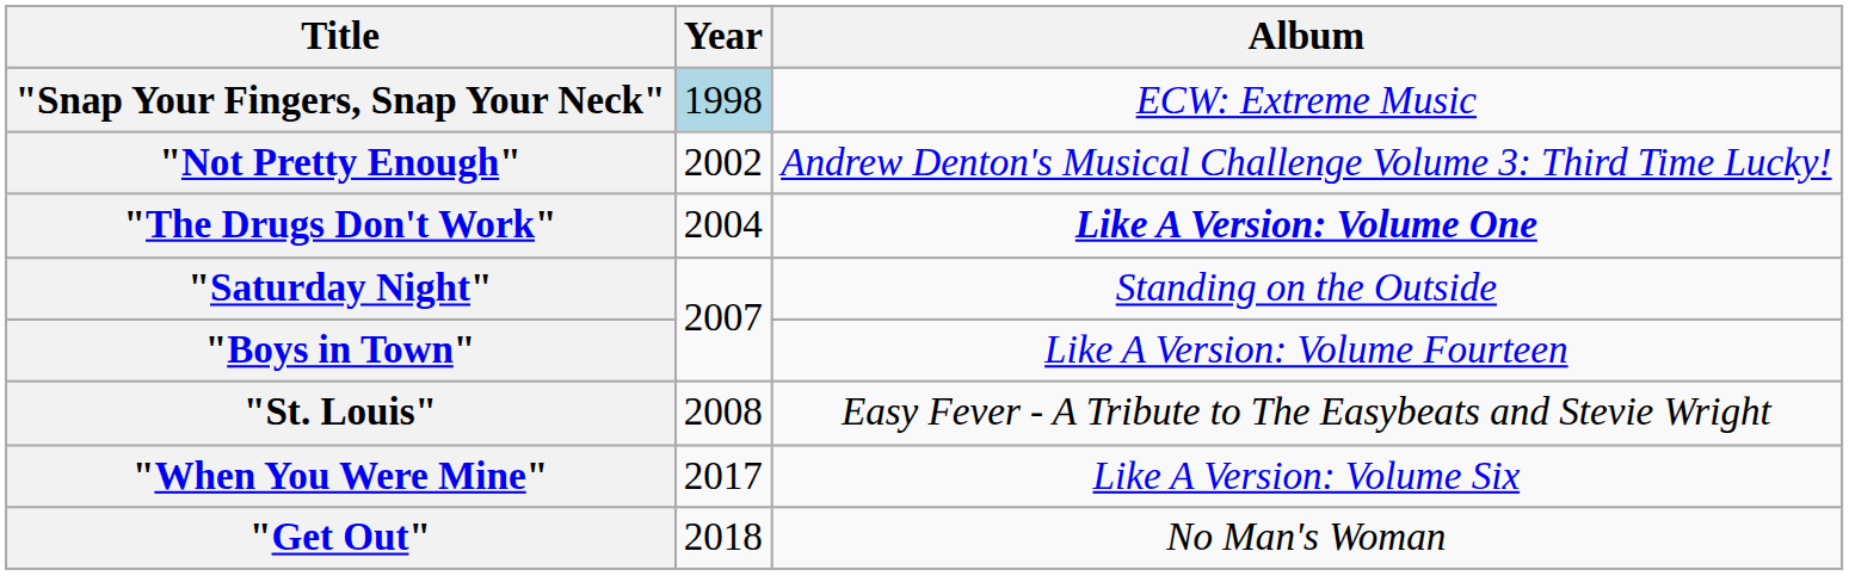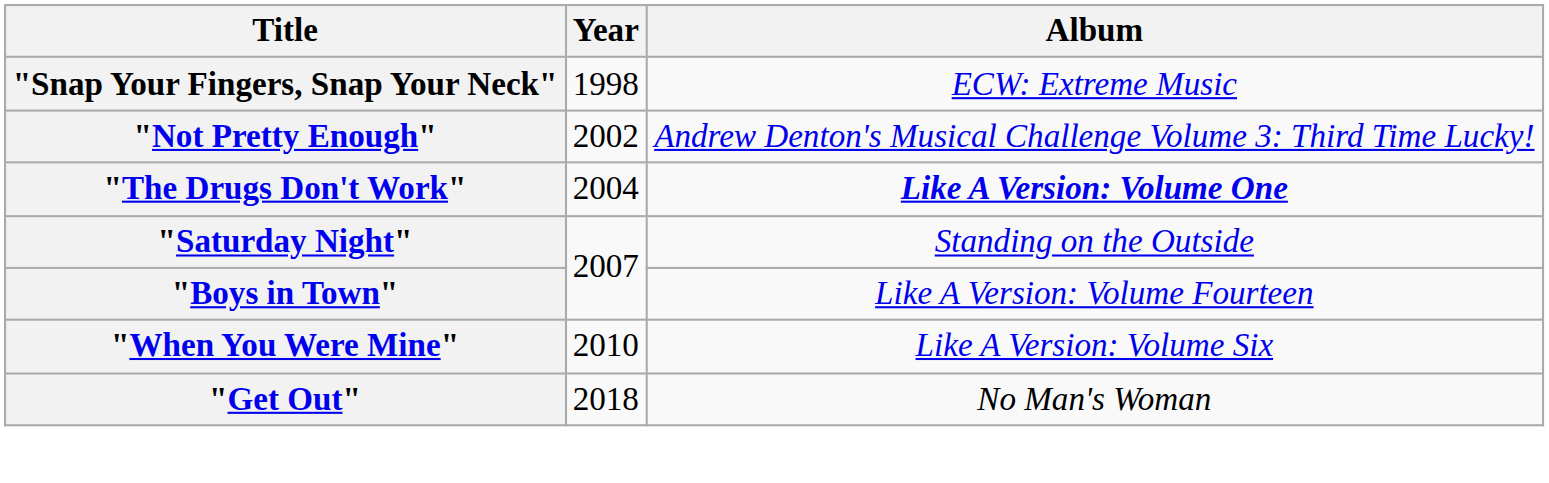 <table class="wikitable plainrowheaders" style="text-align:center;" border="1">
 <tr>
 <th scope="col">Title</th>
 <th scope="col">Year</th>
 <th scope="col">Album</th>
 </tr>
 <tr>
 <th scope="row">"Snap Your Fingers, Snap Your Neck"</th>
-<td style="background: lightblue;">1998</td>
+<td>1998</td>
 <td><em><a href='#'>ECW: Extreme Music</a></em></td>
 </tr>
 <tr>
 <th scope="row">"<a href='#'>Not Pretty Enough</a>"</th>
 <td>2002</td>
 <td><em><a href='#'>Andrew Denton's Musical Challenge Volume 3: Third Time Lucky!</a></em></td>
 </tr>
 <tr>
 <th scope="row">"<a href='#'>The Drugs Don't Work</a>"</th>
 <td>2004</td>
 <td><strong><em><a href='#'>Like A Version: Volume One</a></em></strong></td>
 </tr>
 <tr>
 <th scope="row">"<a href='#'>Saturday Night</a>"</th>
 <td rowspan="2">2007</td>
 <td><em><a href='#'>Standing on the Outside</a></em></td>
 </tr>
 <tr>
 <th scope="row">"<a href='#'>Boys in Town</a>"</th>
 <td><em><a href='#'>Like A Version: Volume Fourteen</a></em></td>
 </tr>
 <tr>
-<th scope="row">"St. Louis"</th>
-<td>2008</td>
-<td><em>Easy Fever - A Tribute to The Easybeats and Stevie Wright</em></td>
-</tr>
-<tr>
 <th scope="row">"<a href='#'>When You Were Mine</a>"</th>
-<td>2017</td>
+<td>2010</td>
 <td><em><a href='#'>Like A Version: Volume Six</a></em></td>
 </tr>
 <tr>
 <th scope="row">"<a href='#'>Get Out</a>"</th>
 <td>2018</td>
 <td><em>No Man's Woman</em></td>
 </tr>
 </table>
